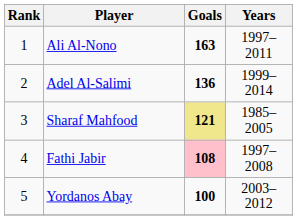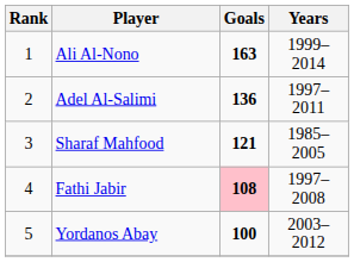 <table class="wikitable" style="text-align:center;">
 <tr>
 <th width="3px">Rank</th>
 <th width="155px">Player</th>
 <th width="35px">Goals</th>
 <th width="70px">Years</th>
 </tr>
 <tr>
 <td>1</td>
 <td align=left> <a href='#'>Ali Al-Nono</a></td>
 <td><strong>163</strong></td>
-<td>1997–2011</td>
+<td>1999–2014</td>
 </tr>
 <tr>
 <td>2</td>
 <td align=left> <a href='#'>Adel Al-Salimi</a></td>
 <td><strong>136</strong></td>
-<td>1999–2014</td>
+<td>1997–2011</td>
 </tr>
 <tr>
 <td>3</td>
 <td align=left> <a href='#'>Sharaf Mahfood</a></td>
-<td style="background: khaki;"><strong>121</strong></td>
+<td><strong>121</strong></td>
 <td>1985–2005</td>
 </tr>
 <tr>
 <td>4</td>
 <td align=left> <a href='#'>Fathi Jabir</a></td>
 <td style="background: pink;"><strong>108</strong></td>
 <td>1997–2008</td>
 </tr>
 <tr>
 <td>5</td>
 <td align=left> <a href='#'>Yordanos Abay</a></td>
 <td><strong>100</strong></td>
 <td>2003–2012</td>
 </tr>
 <tr>
 </tr>
 </table>
